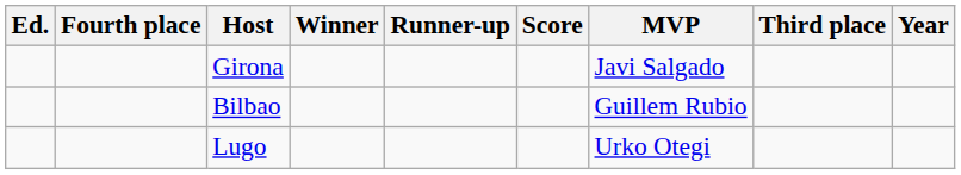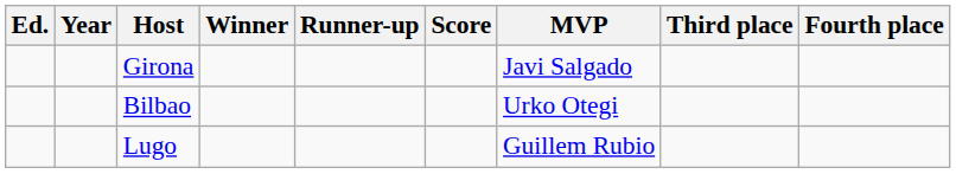 <table class="wikitable">
 <tr>
 <th>Ed.</th>
-<th>Fourth place</th>
+<th>Year</th>
 <th>Host</th>
 <th>Winner</th>
 <th>Runner-up</th>
 <th>Score</th>
 <th>MVP</th>
 <th>Third place</th>
-<th>Year</th>
+<th>Fourth place</th>
 </tr>
 <tr>
 <td></td>
 <td></td>
 <td> <a href='#'>Girona</a></td>
 <td></td>
 <td></td>
 <td></td>
 <td> <a href='#'>Javi Salgado</a></td>
 <td></td>
 <td></td>
 </tr>
 <tr>
 <td></td>
 <td></td>
 <td> <a href='#'>Bilbao</a></td>
 <td></td>
 <td></td>
 <td></td>
-<td> <a href='#'>Guillem Rubio</a></td>
+<td> <a href='#'>Urko Otegi</a></td>
 <td></td>
 <td></td>
 </tr>
 <tr>
 <td></td>
 <td></td>
 <td> <a href='#'>Lugo</a></td>
 <td></td>
 <td></td>
 <td></td>
-<td> <a href='#'>Urko Otegi</a></td>
+<td> <a href='#'>Guillem Rubio</a></td>
 <td></td>
 <td></td>
 </tr>
 </table>
